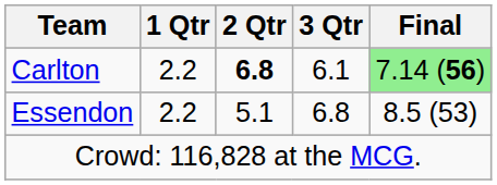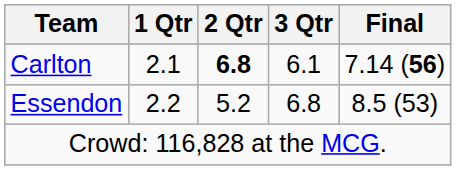 <table class="wikitable">
 <tr>
 <th>Team</th>
 <th>1 Qtr</th>
 <th>2 Qtr</th>
 <th>3 Qtr</th>
 <th>Final</th>
 </tr>
 <tr>
 <td><a href='#'>Carlton</a></td>
-<td align=center>2.2</td>
+<td align=center>2.1</td>
 <td align=center><strong>6.8</strong></td>
 <td align=center>6.1</td>
-<td align=center style="background: lightgreen;">7.14 (<strong>56</strong>)</td>
+<td align=center>7.14 (<strong>56</strong>)</td>
 </tr>
 <tr>
 <td><a href='#'>Essendon</a></td>
 <td align=center>2.2</td>
-<td align=center>5.1</td>
+<td align=center>5.2</td>
 <td align=center>6.8</td>
 <td align=center>8.5 (53)</td>
 </tr>
 <tr>
 <td colspan="5" align="center">Crowd: 116,828 at the <a href='#'>MCG</a>.</td>
 </tr>
 </table>
